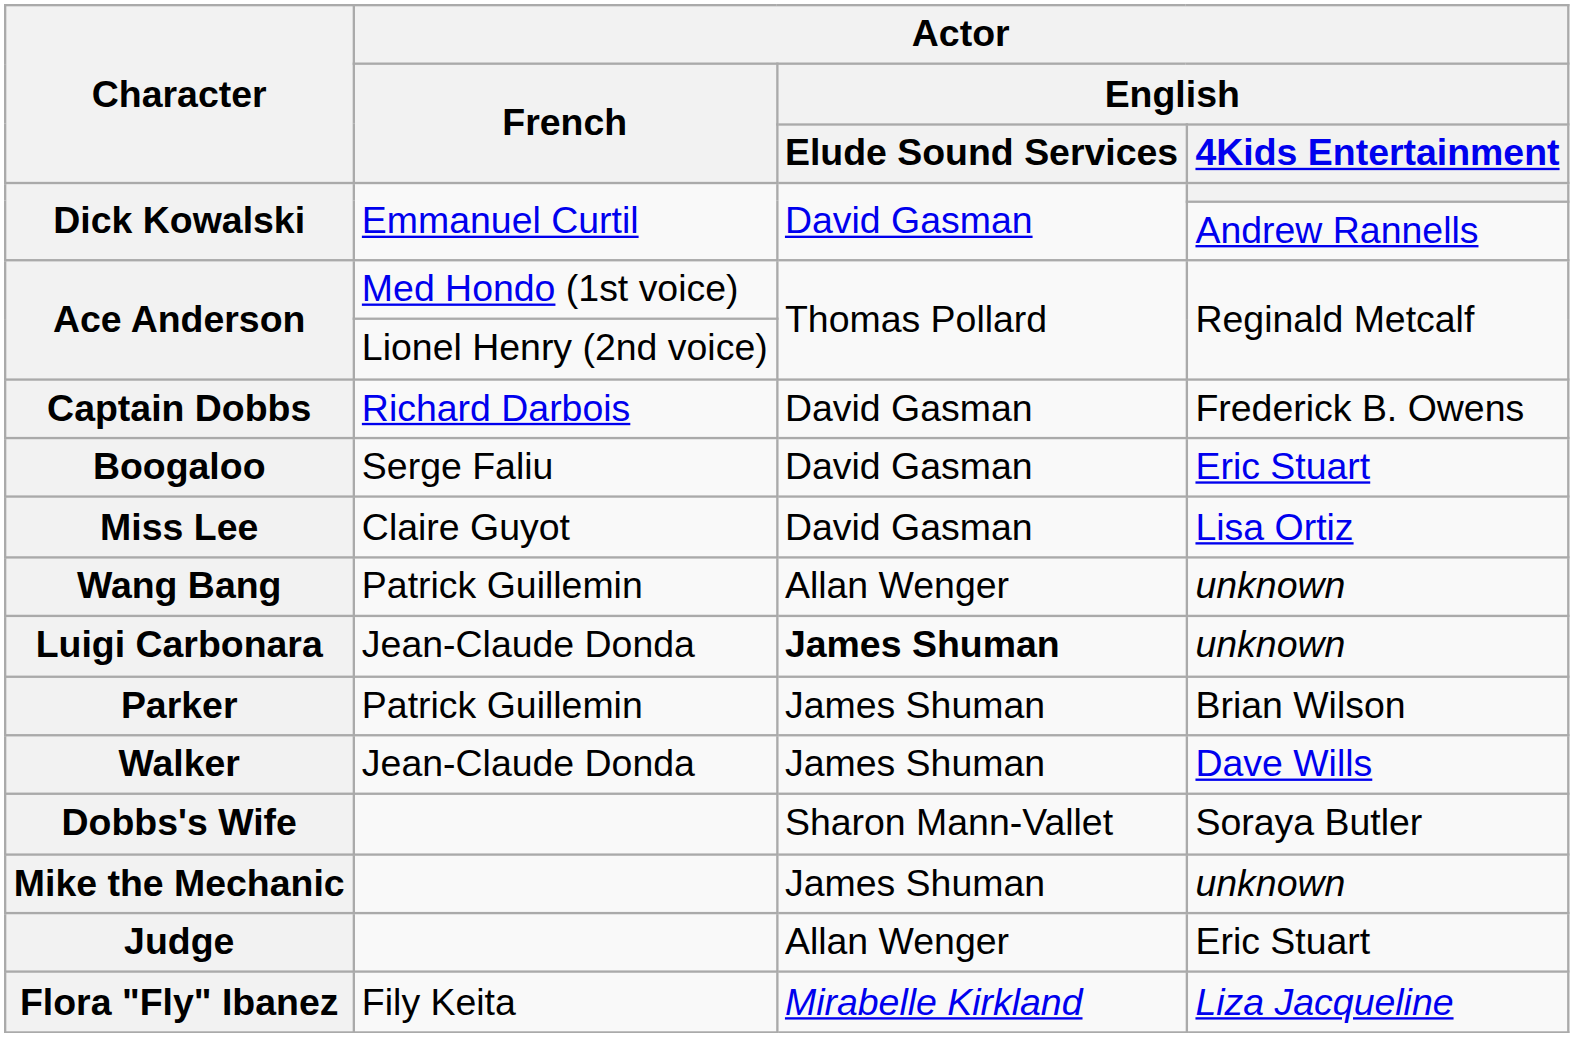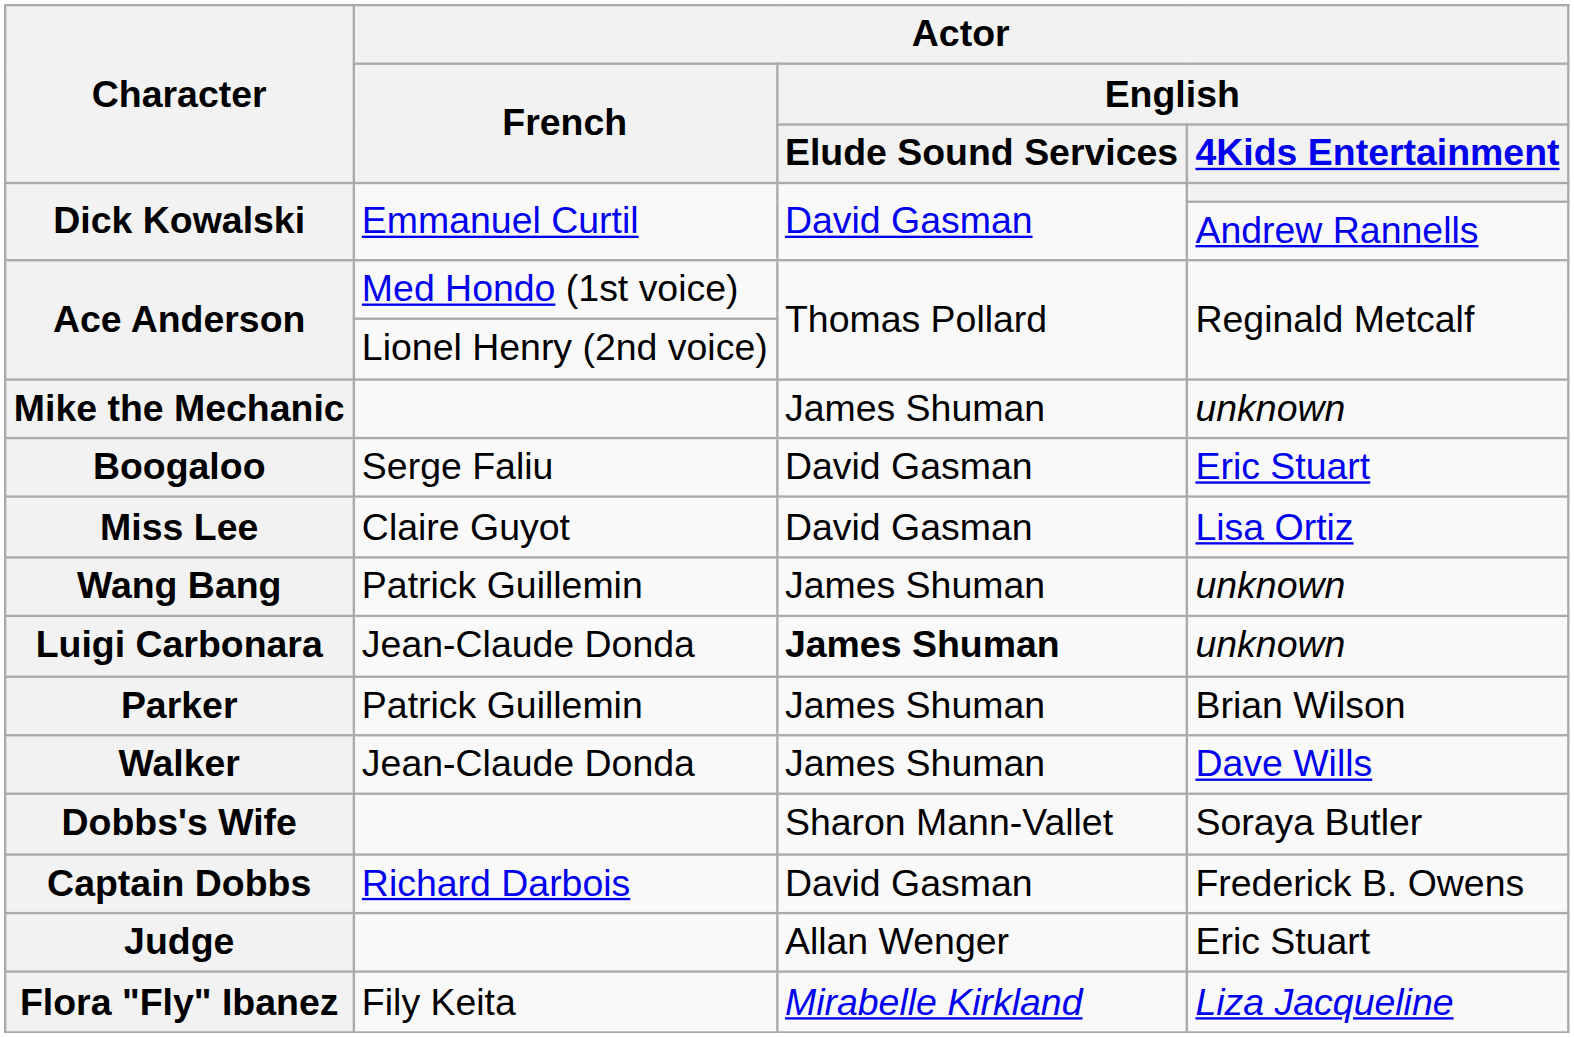 <table class="wikitable">
 <tr>
 <th rowspan="3">Character</th>
 <th colspan="3">Actor</th>
 </tr>
 <tr>
 <th rowspan="2">French</th>
 <th colspan="2">English</th>
 </tr>
 <tr>
 <th>Elude Sound Services</th>
 <th><a href='#'>4Kids Entertainment</a></th>
 </tr>
 <tr>
 <th rowspan="2">Dick Kowalski</th>
 <td rowspan="2"><a href='#'>Emmanuel Curtil</a></td>
 <td rowspan="2"><a href='#'>David Gasman</a></td>
 <th></th>
 </tr>
 <tr>
 <td><a href='#'>Andrew Rannells</a></td>
 </tr>
 <tr>
 <th rowspan="2">Ace Anderson</th>
 <td><a href='#'>Med Hondo</a> (1st voice)</td>
 <td rowspan="2">Thomas Pollard</td>
 <td rowspan="2">Reginald Metcalf</td>
 </tr>
 <tr>
 <td>Lionel Henry (2nd voice)</td>
 </tr>
 <tr>
-<th>Captain Dobbs</th>
-<td><a href='#'>Richard Darbois</a></td>
-<td>David Gasman</td>
-<td>Frederick B. Owens</td>
+<th>Mike the Mechanic</th>
+<td></td>
+<td>James Shuman</td>
+<td><em>unknown</em></td>
 </tr>
 <tr>
 <th>Boogaloo</th>
 <td>Serge Faliu</td>
 <td>David Gasman</td>
 <td><a href='#'>Eric Stuart</a></td>
 </tr>
 <tr>
 <th>Miss Lee</th>
 <td>Claire Guyot</td>
 <td>David Gasman</td>
 <td><a href='#'>Lisa Ortiz</a></td>
 </tr>
 <tr>
 <th>Wang Bang</th>
 <td>Patrick Guillemin</td>
-<td>Allan Wenger</td>
+<td>James Shuman</td>
 <td><em>unknown</em></td>
 </tr>
 <tr>
 <th>Luigi Carbonara</th>
 <td>Jean-Claude Donda</td>
 <td><strong>James Shuman</strong></td>
 <td><em>unknown</em></td>
 </tr>
 <tr>
 <th>Parker</th>
 <td>Patrick Guillemin</td>
 <td>James Shuman</td>
 <td>Brian Wilson</td>
 </tr>
 <tr>
 <th>Walker</th>
 <td>Jean-Claude Donda</td>
 <td>James Shuman</td>
 <td><a href='#'>Dave Wills</a></td>
 </tr>
 <tr>
 <th>Dobbs's Wife</th>
 <td></td>
 <td>Sharon Mann-Vallet</td>
 <td>Soraya Butler</td>
 </tr>
 <tr>
-<th>Mike the Mechanic</th>
-<td></td>
-<td>James Shuman</td>
-<td><em>unknown</em></td>
+<th>Captain Dobbs</th>
+<td><a href='#'>Richard Darbois</a></td>
+<td>David Gasman</td>
+<td>Frederick B. Owens</td>
 </tr>
 <tr>
 <th>Judge</th>
 <td></td>
 <td>Allan Wenger</td>
 <td>Eric Stuart</td>
 </tr>
 <tr>
 <th>Flora "Fly" Ibanez</th>
 <td>Fily Keita</td>
 <td><em><a href='#'>Mirabelle Kirkland</a></em></td>
 <td><em><a href='#'>Liza Jacqueline</a></em></td>
 </tr>
 </table>
